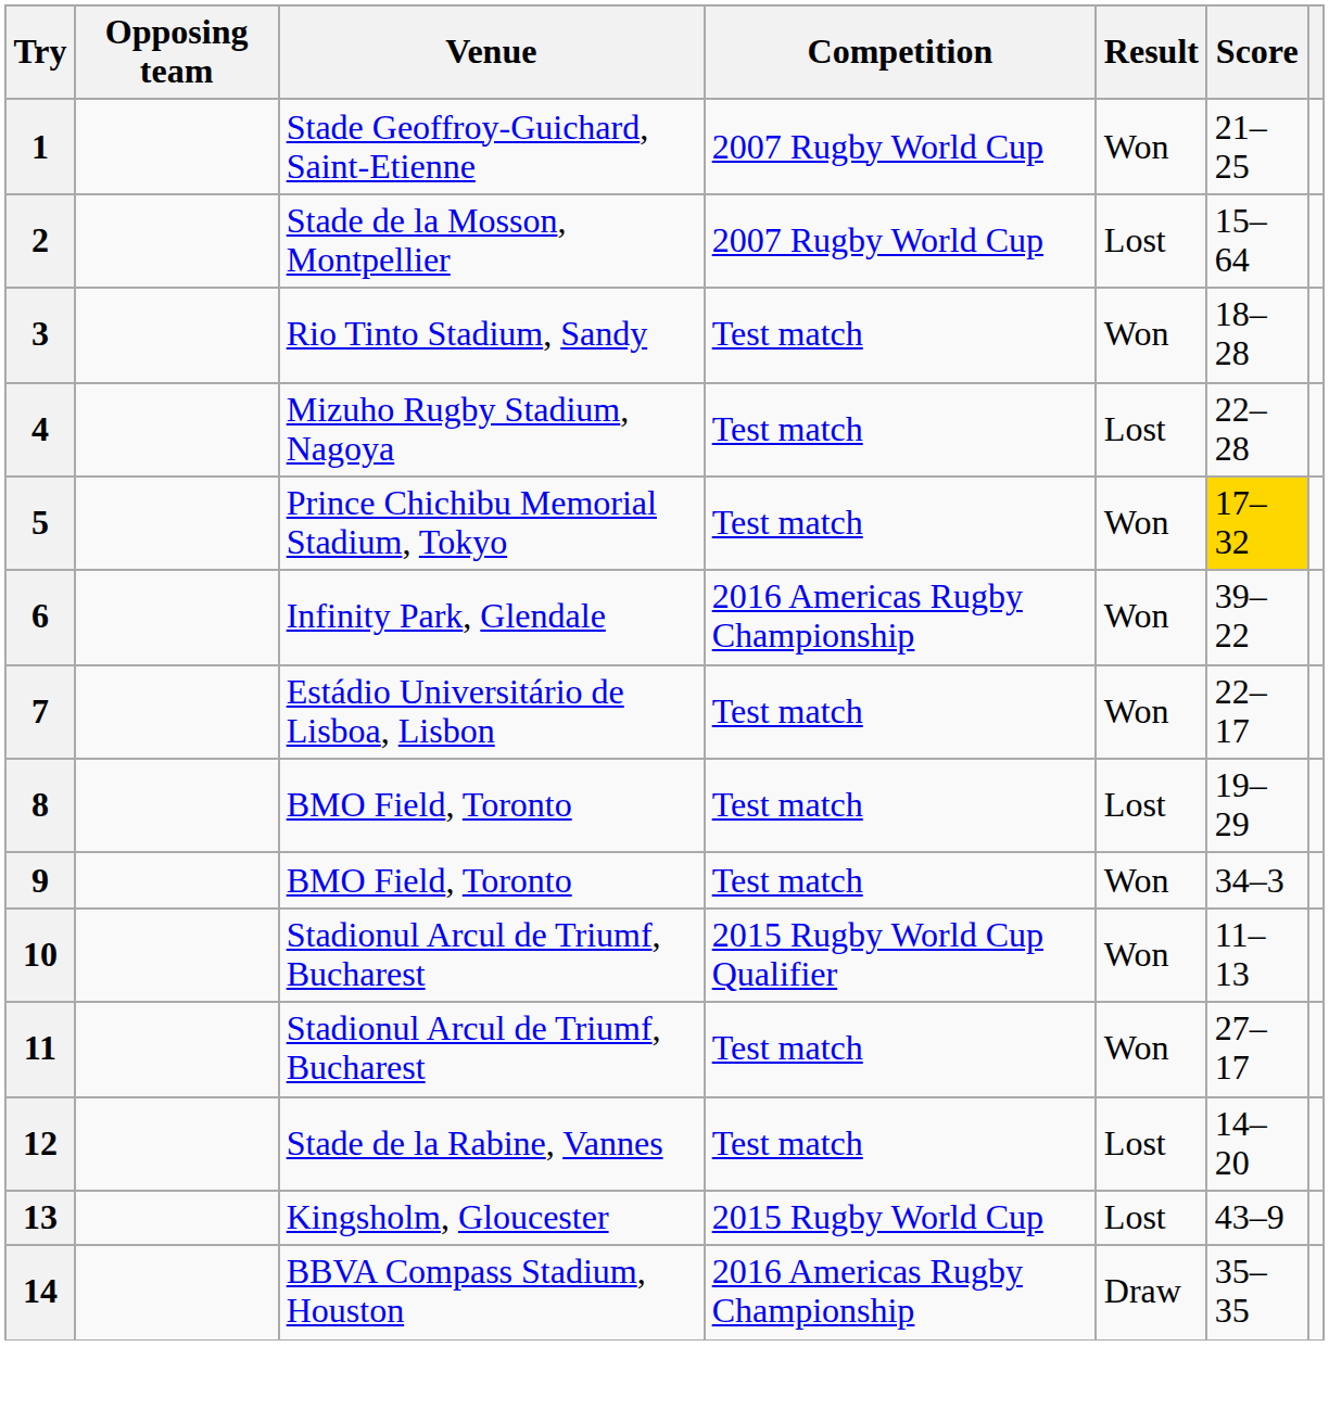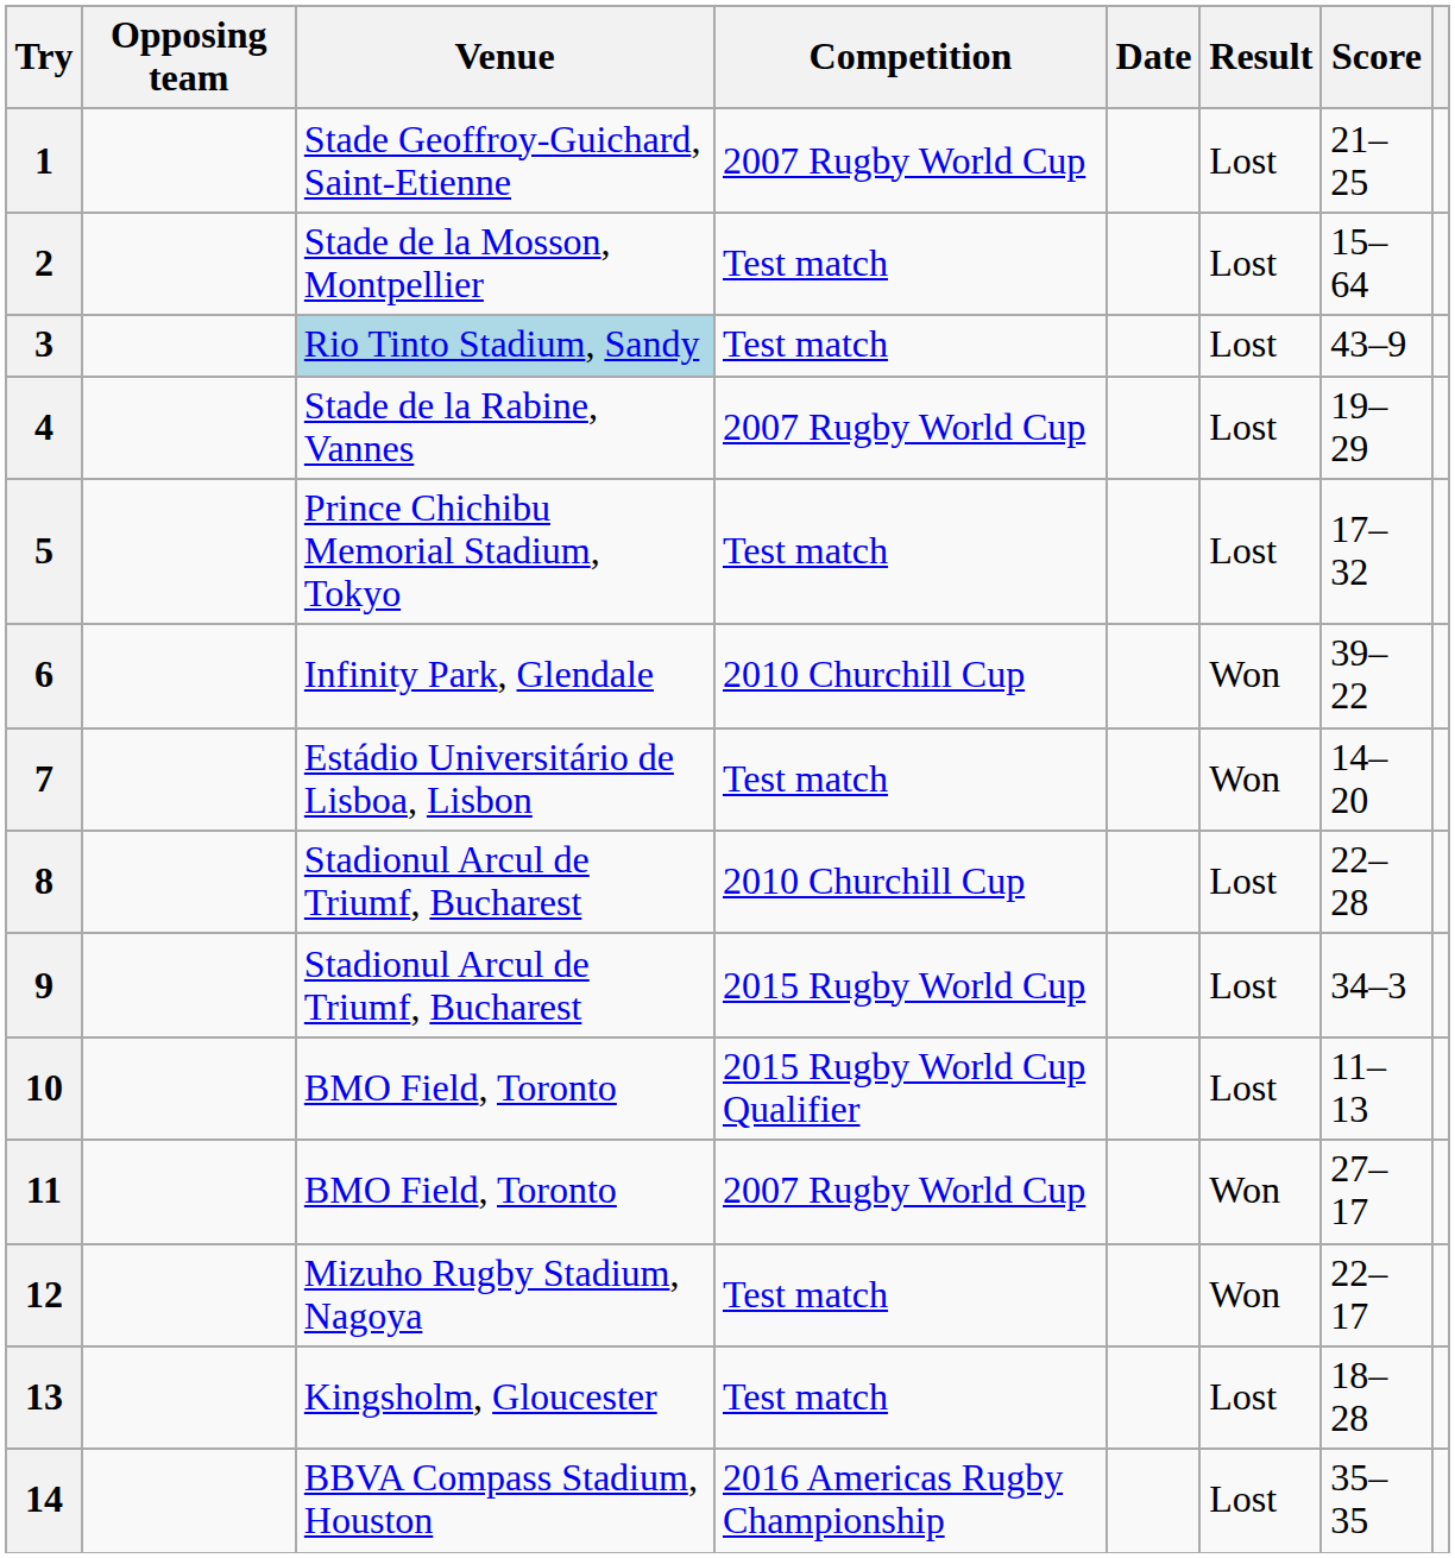 <table class="wikitable sortable">
 <tr>
 <th scope=col>Try</th>
 <th scope=col>Opposing team</th>
 <th scope=col>Venue</th>
 <th scope=col>Competition</th>
+<th scope=col>Date</th>
 <th scope=col>Result</th>
 <th scope=col>Score</th>
 <th scope=col class=unsortable></th>
 </tr>
 <tr>
 <th scope=row>1</th>
 <td></td>
 <td><a href='#'>Stade Geoffroy-Guichard</a>, <a href='#'>Saint-Etienne</a></td>
 <td><a href='#'>2007 Rugby World Cup</a></td>
-<td>Won</td>
+<td></td>
+<td>Lost</td>
 <td>21–25</td>
 <td></td>
 </tr>
 <tr>
 <th scope=row>2</th>
 <td></td>
 <td><a href='#'>Stade de la Mosson</a>, <a href='#'>Montpellier</a></td>
-<td><a href='#'>2007 Rugby World Cup</a></td>
+<td><a href='#'>Test match</a></td>
+<td></td>
 <td>Lost</td>
 <td>15–64</td>
 <td></td>
 </tr>
 <tr>
 <th scope=row>3</th>
 <td></td>
-<td><a href='#'>Rio Tinto Stadium</a>, <a href='#'>Sandy</a></td>
+<td style="background: lightblue;"><a href='#'>Rio Tinto Stadium</a>, <a href='#'>Sandy</a></td>
 <td><a href='#'>Test match</a></td>
-<td>Won</td>
-<td>18–28</td>
+<td></td>
+<td>Lost</td>
+<td>43–9</td>
 <td></td>
 </tr>
 <tr>
 <th scope=row>4</th>
 <td></td>
-<td><a href='#'>Mizuho Rugby Stadium</a>, <a href='#'>Nagoya</a></td>
-<td><a href='#'>Test match</a></td>
+<td><a href='#'>Stade de la Rabine</a>, <a href='#'>Vannes</a></td>
+<td><a href='#'>2007 Rugby World Cup</a></td>
+<td></td>
 <td>Lost</td>
-<td>22–28</td>
+<td>19–29</td>
 <td></td>
 </tr>
 <tr>
 <th scope=row>5</th>
 <td></td>
 <td><a href='#'>Prince Chichibu Memorial Stadium</a>, <a href='#'>Tokyo</a></td>
 <td><a href='#'>Test match</a></td>
-<td>Won</td>
-<td style="background: gold;">17–32</td>
+<td></td>
+<td>Lost</td>
+<td>17–32</td>
 <td></td>
 </tr>
 <tr>
 <th scope=row>6</th>
 <td></td>
 <td><a href='#'>Infinity Park</a>, <a href='#'>Glendale</a></td>
-<td><a href='#'>2016 Americas Rugby Championship</a></td>
+<td><a href='#'>2010 Churchill Cup</a></td>
+<td></td>
 <td>Won</td>
 <td>39–22</td>
 <td></td>
 </tr>
 <tr>
 <th scope=row>7</th>
 <td></td>
 <td><a href='#'>Estádio Universitário de Lisboa</a>, <a href='#'>Lisbon</a></td>
 <td><a href='#'>Test match</a></td>
+<td></td>
 <td>Won</td>
-<td>22–17</td>
+<td>14–20</td>
 <td></td>
 </tr>
 <tr>
 <th scope=row>8</th>
 <td></td>
-<td><a href='#'>BMO Field</a>, <a href='#'>Toronto</a></td>
-<td><a href='#'>Test match</a></td>
+<td><a href='#'>Stadionul Arcul de Triumf</a>, <a href='#'>Bucharest</a></td>
+<td><a href='#'>2010 Churchill Cup</a></td>
+<td></td>
 <td>Lost</td>
-<td>19–29</td>
+<td>22–28</td>
 <td></td>
 </tr>
 <tr>
 <th scope=row>9</th>
 <td></td>
-<td><a href='#'>BMO Field</a>, <a href='#'>Toronto</a></td>
-<td><a href='#'>Test match</a></td>
-<td>Won</td>
+<td><a href='#'>Stadionul Arcul de Triumf</a>, <a href='#'>Bucharest</a></td>
+<td><a href='#'>2015 Rugby World Cup</a></td>
+<td></td>
+<td>Lost</td>
 <td>34–3</td>
 <td></td>
 </tr>
 <tr>
 <th scope=row>10</th>
 <td></td>
-<td><a href='#'>Stadionul Arcul de Triumf</a>, <a href='#'>Bucharest</a></td>
+<td><a href='#'>BMO Field</a>, <a href='#'>Toronto</a></td>
 <td><a href='#'>2015 Rugby World Cup Qualifier</a></td>
-<td>Won</td>
+<td></td>
+<td>Lost</td>
 <td>11–13</td>
 <td></td>
 </tr>
 <tr>
 <th scope=row>11</th>
 <td></td>
-<td><a href='#'>Stadionul Arcul de Triumf</a>, <a href='#'>Bucharest</a></td>
-<td><a href='#'>Test match</a></td>
+<td><a href='#'>BMO Field</a>, <a href='#'>Toronto</a></td>
+<td><a href='#'>2007 Rugby World Cup</a></td>
+<td></td>
 <td>Won</td>
 <td>27–17</td>
 <td></td>
 </tr>
 <tr>
 <th scope=row>12</th>
 <td></td>
-<td><a href='#'>Stade de la Rabine</a>, <a href='#'>Vannes</a></td>
+<td><a href='#'>Mizuho Rugby Stadium</a>, <a href='#'>Nagoya</a></td>
 <td><a href='#'>Test match</a></td>
-<td>Lost</td>
-<td>14–20</td>
+<td></td>
+<td>Won</td>
+<td>22–17</td>
 <td></td>
 </tr>
 <tr>
 <th scope=row>13</th>
 <td></td>
 <td><a href='#'>Kingsholm</a>, <a href='#'>Gloucester</a></td>
-<td><a href='#'>2015 Rugby World Cup</a></td>
+<td><a href='#'>Test match</a></td>
+<td></td>
 <td>Lost</td>
-<td>43–9</td>
+<td>18–28</td>
 <td></td>
 </tr>
 <tr>
 <th scope=row>14</th>
 <td></td>
 <td><a href='#'>BBVA Compass Stadium</a>, <a href='#'>Houston</a></td>
 <td><a href='#'>2016 Americas Rugby Championship</a></td>
-<td>Draw</td>
+<td></td>
+<td>Lost</td>
 <td>35–35</td>
 <td></td>
 </tr>
 </table>
